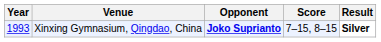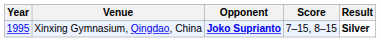 <table class="sortable wikitable" style="font-size: 90%;">
 <tr>
 <th>Year</th>
 <th>Venue</th>
 <th>Opponent</th>
 <th>Score</th>
 <th>Result</th>
 </tr>
 <tr style="background:#ECF2FF">
-<td align="center"><a href='#'>1993</a></td>
+<td align="center"><a href='#'>1995</a></td>
 <td align="left">Xinxing Gymnasium, <a href='#'>Qingdao</a>, China</td>
 <td align="left"><strong> <a href='#'>Joko Suprianto</a></strong></td>
 <td align="left">7–15, 8–15</td>
 <td style="text-align:left; background:white"> <strong>Silver</strong></td>
 </tr>
 </table>
